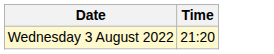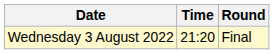 <table class="wikitable">
 <tr>
 <th>Date</th>
 <th>Time</th>
+<th>Round</th>
 </tr>
 <tr>
 <td style=background:lemonchiffon>Wednesday 3 August 2022</td>
 <td style=background:lemonchiffon>21:20</td>
+<td style=background:lemonchiffon>Final</td>
 </tr>
 </table>
